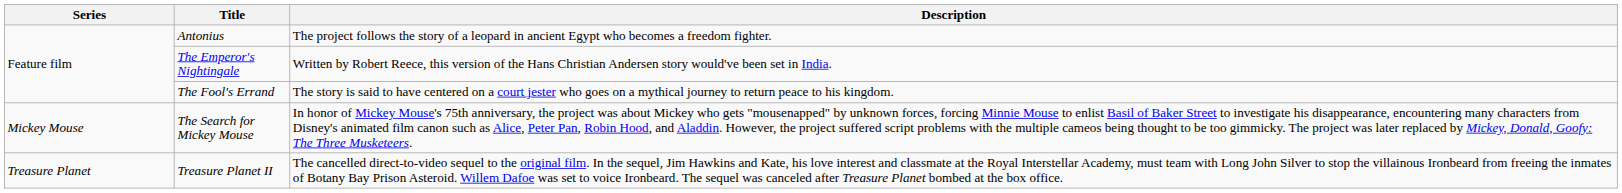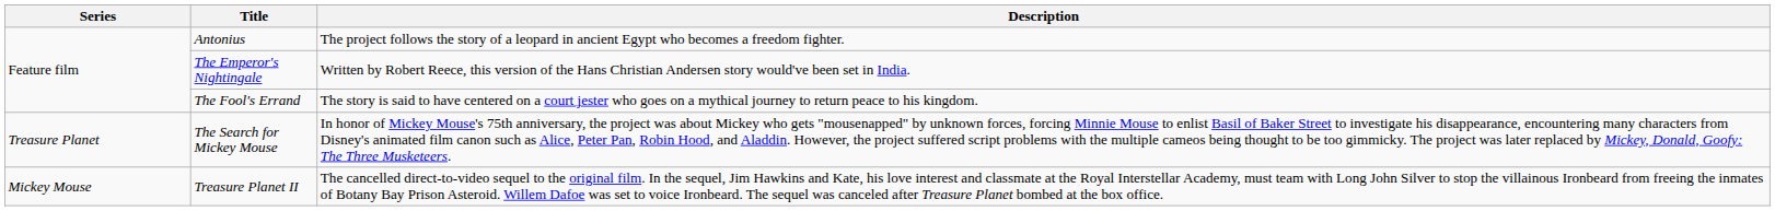 <table class="wikitable">
 <tr>
 <th style="width:150pt;">Series</th>
 <th style="width:100pt;">Title</th>
 <th>Description</th>
 </tr>
 <tr>
 <td rowspan="3">Feature film</td>
 <td><em>Antonius</em></td>
 <td>The project follows the story of a leopard in ancient Egypt who becomes a freedom fighter.</td>
 </tr>
 <tr>
 <td><em><a href='#'>The Emperor's Nightingale</a></em></td>
 <td>Written by Robert Reece, this version of the Hans Christian Andersen story would've been set in <a href='#'>India</a>.</td>
 </tr>
 <tr>
 <td><em>The Fool's Errand</em></td>
 <td>The story is said to have centered on a <a href='#'>court jester</a> who goes on a mythical journey to return peace to his kingdom.</td>
 </tr>
 <tr>
-<td><em>Mickey Mouse</em></td>
+<td><em>Treasure Planet</em></td>
 <td><em>The Search for Mickey Mouse</em></td>
 <td>In honor of <a href='#'>Mickey Mouse</a>'s 75th anniversary, the project was about Mickey who gets "mousenapped" by unknown forces, forcing <a href='#'>Minnie Mouse</a> to enlist <a href='#'>Basil of Baker Street</a> to investigate his disappearance, encountering many characters from Disney's animated film canon such as <a href='#'>Alice</a>, <a href='#'>Peter Pan</a>, <a href='#'>Robin Hood</a>, and <a href='#'>Aladdin</a>. However, the project suffered script problems with the multiple cameos being thought to be too gimmicky. The project was later replaced by <em><a href='#'>Mickey, Donald, Goofy: The Three Musketeers</a></em>.</td>
 </tr>
 <tr>
-<td><em>Treasure Planet</em></td>
+<td><em>Mickey Mouse</em></td>
 <td><em>Treasure Planet II</em></td>
 <td>The cancelled direct-to-video sequel to the <a href='#'>original film</a>. In the sequel, Jim Hawkins and Kate, his love interest and classmate at the Royal Interstellar Academy, must team with Long John Silver to stop the villainous Ironbeard from freeing the inmates of Botany Bay Prison Asteroid. <a href='#'>Willem Dafoe</a> was set to voice Ironbeard. The sequel was canceled after <em>Treasure Planet</em> bombed at the box office.</td>
 </tr>
 </table>
